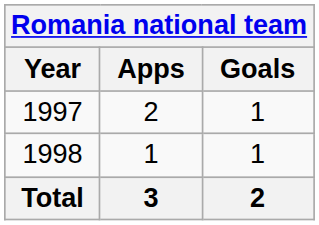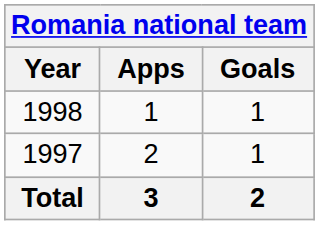 <table class="wikitable" style="text-align:center">
 <tr>
 <th colspan=3><a href='#'>Romania national team</a></th>
 </tr>
 <tr>
 <th>Year</th>
 <th>Apps</th>
 <th>Goals</th>
 </tr>
 <tr>
-<td>1997</td>
-<td>2</td>
+<td>1998</td>
+<td>1</td>
 <td>1</td>
 </tr>
 <tr>
-<td>1998</td>
-<td>1</td>
+<td>1997</td>
+<td>2</td>
 <td>1</td>
 </tr>
 <tr>
 <th>Total</th>
 <th>3</th>
 <th>2</th>
 </tr>
 </table>
